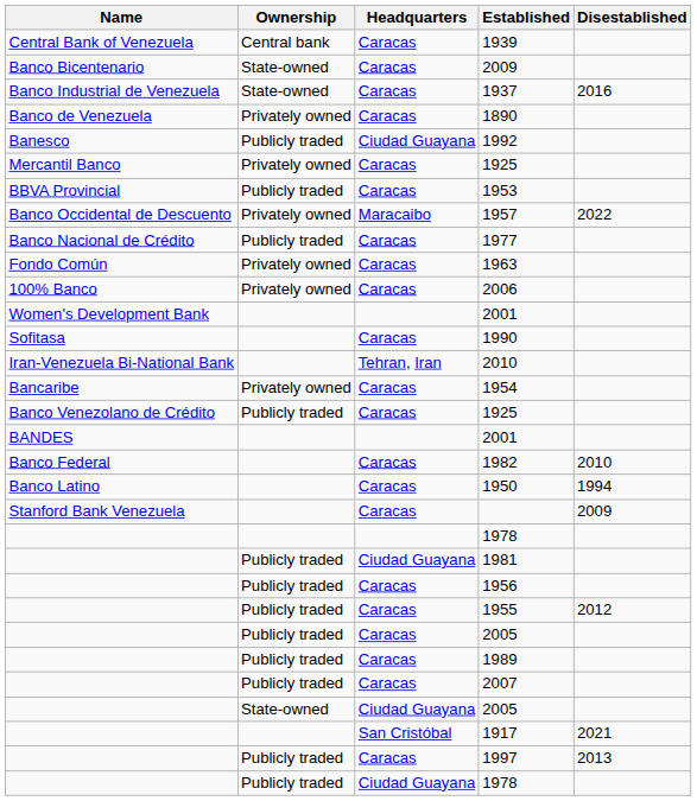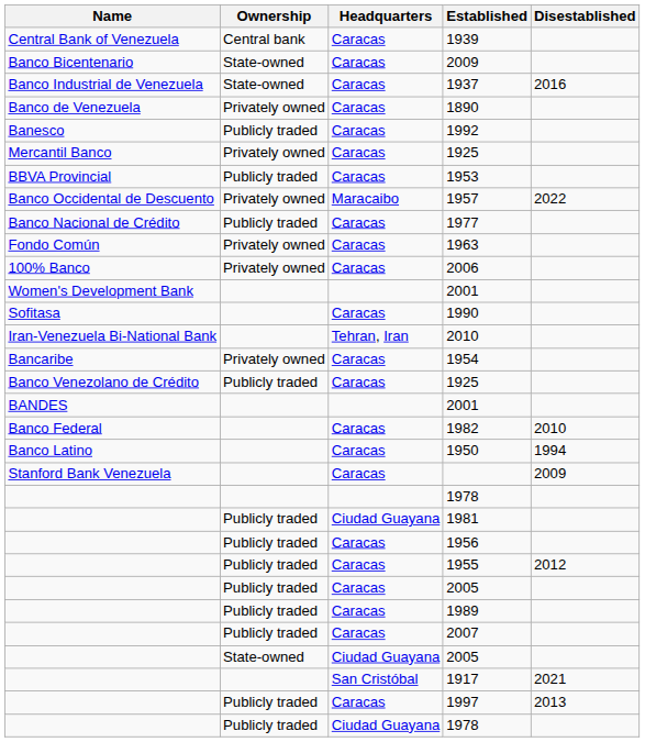 <table class="wikitable sortable">
 <tr>
 <th>Name</th>
 <th>Ownership</th>
 <th>Headquarters</th>
 <th>Established</th>
 <th>Disestablished</th>
 </tr>
 <tr>
 <td><a href='#'>Central Bank of Venezuela</a></td>
 <td>Central bank</td>
 <td><a href='#'>Caracas</a></td>
 <td>1939</td>
 <td></td>
 </tr>
 <tr>
 <td><a href='#'>Banco Bicentenario</a></td>
 <td>State-owned</td>
 <td><a href='#'>Caracas</a></td>
 <td>2009</td>
 <td></td>
 </tr>
 <tr>
 <td><a href='#'>Banco Industrial de Venezuela</a></td>
 <td>State-owned</td>
 <td><a href='#'>Caracas</a></td>
 <td>1937</td>
 <td>2016</td>
 </tr>
 <tr>
 <td><a href='#'>Banco de Venezuela</a></td>
 <td>Privately owned</td>
 <td><a href='#'>Caracas</a></td>
 <td>1890</td>
 <td></td>
 </tr>
 <tr>
 <td><a href='#'>Banesco</a></td>
 <td>Publicly traded</td>
-<td><a href='#'>Ciudad Guayana</a></td>
+<td><a href='#'>Caracas</a></td>
 <td>1992</td>
 <td></td>
 </tr>
 <tr>
 <td><a href='#'>Mercantil Banco</a></td>
 <td>Privately owned</td>
 <td><a href='#'>Caracas</a></td>
 <td>1925</td>
 <td></td>
 </tr>
 <tr>
 <td><a href='#'>BBVA Provincial</a></td>
 <td>Publicly traded</td>
 <td><a href='#'>Caracas</a></td>
 <td>1953</td>
 <td></td>
 </tr>
 <tr>
 <td><a href='#'>Banco Occidental de Descuento</a></td>
 <td>Privately owned</td>
 <td><a href='#'>Maracaibo</a></td>
 <td>1957</td>
 <td>2022</td>
 </tr>
 <tr>
 <td><a href='#'>Banco Nacional de Crédito</a></td>
 <td>Publicly traded</td>
 <td><a href='#'>Caracas</a></td>
 <td>1977</td>
 <td></td>
 </tr>
 <tr>
 <td><a href='#'>Fondo Común</a></td>
 <td>Privately owned</td>
 <td><a href='#'>Caracas</a></td>
 <td>1963</td>
 <td></td>
 </tr>
 <tr>
 <td><a href='#'>100% Banco</a></td>
 <td>Privately owned</td>
 <td><a href='#'>Caracas</a></td>
 <td>2006</td>
 <td></td>
 </tr>
 <tr>
 <td><a href='#'>Women's Development Bank</a></td>
 <td></td>
 <td></td>
 <td>2001</td>
 <td></td>
 </tr>
 <tr>
 <td><a href='#'>Sofitasa</a></td>
 <td></td>
 <td><a href='#'>Caracas</a></td>
 <td>1990</td>
 <td></td>
 </tr>
 <tr>
 <td><a href='#'>Iran-Venezuela Bi-National Bank</a></td>
 <td></td>
 <td><a href='#'>Tehran</a>, <a href='#'>Iran</a></td>
 <td>2010</td>
 <td></td>
 </tr>
 <tr>
 <td><a href='#'>Bancaribe</a></td>
 <td>Privately owned</td>
 <td><a href='#'>Caracas</a></td>
 <td>1954</td>
 <td></td>
 </tr>
 <tr>
 <td><a href='#'>Banco Venezolano de Crédito</a></td>
 <td>Publicly traded</td>
 <td><a href='#'>Caracas</a></td>
 <td>1925</td>
 <td></td>
 </tr>
 <tr>
 <td><a href='#'>BANDES</a></td>
 <td></td>
 <td></td>
 <td>2001</td>
 <td></td>
 </tr>
 <tr>
 <td><a href='#'>Banco Federal</a></td>
 <td></td>
 <td><a href='#'>Caracas</a></td>
 <td>1982</td>
 <td>2010</td>
 </tr>
 <tr>
 <td><a href='#'>Banco Latino</a></td>
 <td></td>
 <td><a href='#'>Caracas</a></td>
 <td>1950</td>
 <td>1994</td>
 </tr>
 <tr>
 <td><a href='#'>Stanford Bank Venezuela</a></td>
 <td></td>
 <td><a href='#'>Caracas</a></td>
 <td></td>
 <td>2009</td>
 </tr>
 <tr>
 <td></td>
 <td></td>
 <td></td>
 <td>1978</td>
 <td></td>
 </tr>
 <tr>
 <td></td>
 <td>Publicly traded</td>
 <td><a href='#'>Ciudad Guayana</a></td>
 <td>1981</td>
 <td></td>
 </tr>
 <tr>
 <td></td>
 <td>Publicly traded</td>
 <td><a href='#'>Caracas</a></td>
 <td>1956</td>
 <td></td>
 </tr>
 <tr>
 <td></td>
 <td>Publicly traded</td>
 <td><a href='#'>Caracas</a></td>
 <td>1955</td>
 <td>2012</td>
 </tr>
 <tr>
 <td></td>
 <td>Publicly traded</td>
 <td><a href='#'>Caracas</a></td>
 <td>2005</td>
 <td></td>
 </tr>
 <tr>
 <td></td>
 <td>Publicly traded</td>
 <td><a href='#'>Caracas</a></td>
 <td>1989</td>
 <td></td>
 </tr>
 <tr>
 <td></td>
 <td>Publicly traded</td>
 <td><a href='#'>Caracas</a></td>
 <td>2007</td>
 <td></td>
 </tr>
 <tr>
 <td></td>
 <td>State-owned</td>
 <td><a href='#'>Ciudad Guayana</a></td>
 <td>2005</td>
 <td></td>
 </tr>
 <tr>
 <td></td>
 <td></td>
 <td><a href='#'>San Cristóbal</a></td>
 <td>1917</td>
 <td>2021</td>
 </tr>
 <tr>
 <td></td>
 <td>Publicly traded</td>
 <td><a href='#'>Caracas</a></td>
 <td>1997</td>
 <td>2013</td>
 </tr>
 <tr>
 <td></td>
 <td>Publicly traded</td>
 <td><a href='#'>Ciudad Guayana</a></td>
 <td>1978</td>
 <td></td>
 </tr>
 </table>
